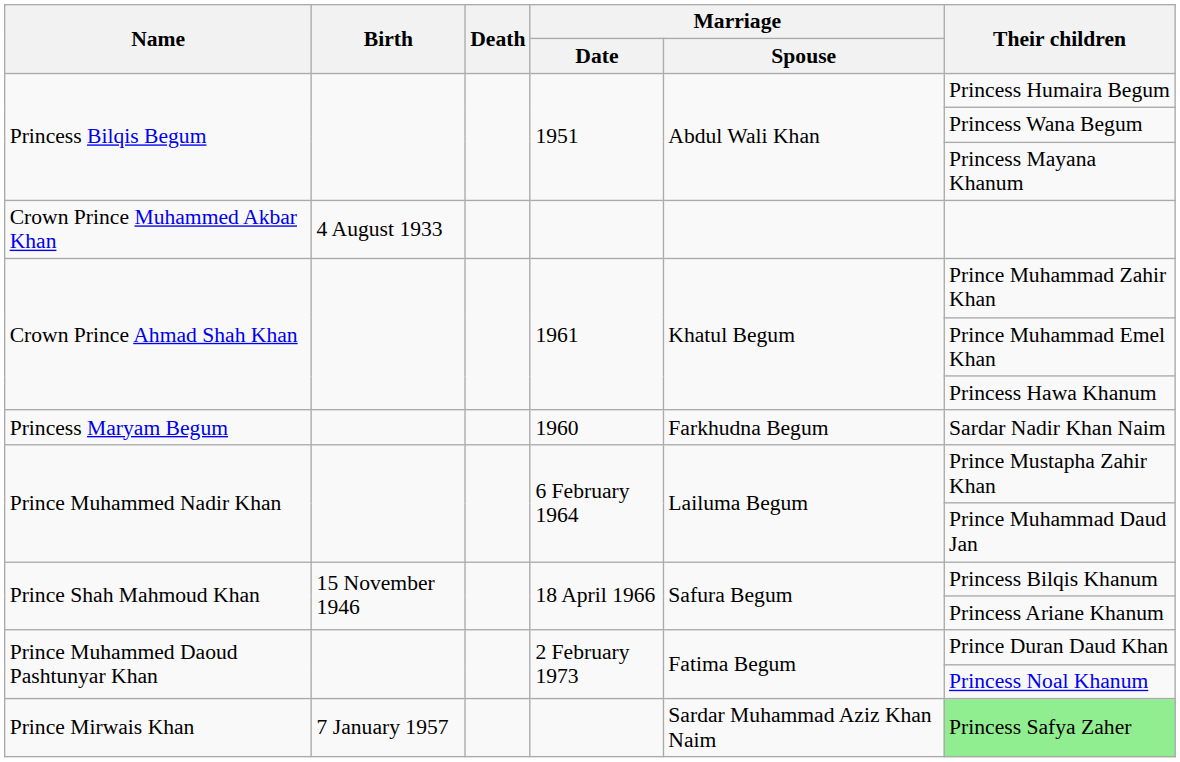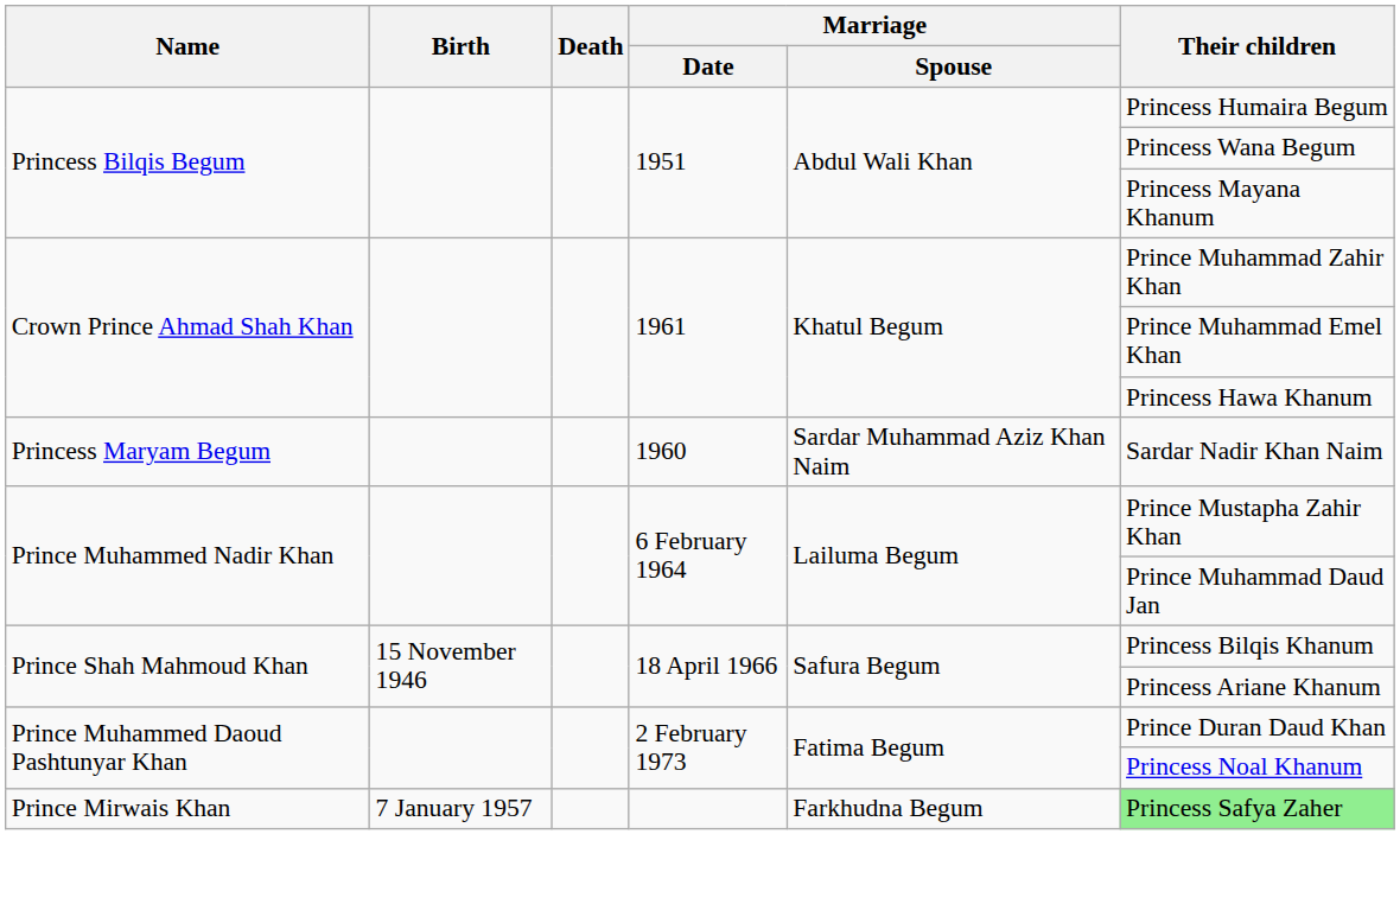 <table class="wikitable sortable">
 <tr>
 <th rowspan=2>Name</th>
 <th rowspan=2>Birth</th>
 <th rowspan=2>Death</th>
 <th colspan=2>Marriage</th>
 <th rowspan=2>Their children</th>
 </tr>
 <tr>
 <th>Date</th>
 <th>Spouse</th>
 </tr>
 <tr>
 <td rowspan=3>Princess <a href='#'>Bilqis Begum</a></td>
 <td rowspan=3></td>
 <td rowspan=3></td>
 <td rowspan=3>1951</td>
 <td rowspan=3>Abdul Wali Khan</td>
 <td>Princess Humaira Begum</td>
 </tr>
 <tr>
 <td>Princess Wana Begum</td>
 </tr>
 <tr>
 <td>Princess Mayana Khanum</td>
 </tr>
 <tr>
-<td>Crown Prince <a href='#'>Muhammed Akbar Khan</a></td>
-<td>4 August 1933</td>
-<td></td>
-<td></td>
-<td></td>
-<td></td>
-</tr>
-<tr>
 <td rowspan=3>Crown Prince <a href='#'>Ahmad Shah Khan</a></td>
 <td rowspan=3></td>
 <td rowspan=3></td>
 <td rowspan=3>1961</td>
 <td rowspan=3>Khatul Begum</td>
 <td>Prince Muhammad Zahir Khan</td>
 </tr>
 <tr>
 <td>Prince Muhammad Emel Khan</td>
 </tr>
 <tr>
 <td>Princess Hawa Khanum</td>
 </tr>
 <tr>
 <td>Princess <a href='#'>Maryam Begum</a></td>
 <td></td>
 <td></td>
 <td>1960</td>
-<td>Farkhudna Begum</td>
+<td>Sardar Muhammad Aziz Khan Naim</td>
 <td>Sardar Nadir Khan Naim</td>
 </tr>
 <tr>
 <td rowspan=2>Prince Muhammed Nadir Khan</td>
 <td rowspan=2></td>
 <td rowspan=2></td>
 <td rowspan=2>6 February 1964</td>
 <td rowspan=2>Lailuma Begum</td>
 <td>Prince Mustapha Zahir Khan</td>
 </tr>
 <tr>
 <td>Prince Muhammad Daud Jan</td>
 </tr>
 <tr>
 <td rowspan=2>Prince Shah Mahmoud Khan</td>
 <td rowspan=2>15 November 1946</td>
 <td rowspan=2></td>
 <td rowspan=2>18 April 1966</td>
 <td rowspan=2>Safura Begum</td>
 <td>Princess Bilqis Khanum</td>
 </tr>
 <tr>
 <td>Princess Ariane Khanum</td>
 </tr>
 <tr>
 <td rowspan=2>Prince Muhammed Daoud Pashtunyar Khan</td>
 <td rowspan=2></td>
 <td rowspan=2></td>
 <td rowspan=2>2 February 1973</td>
 <td rowspan=2>Fatima Begum</td>
 <td>Prince Duran Daud Khan</td>
 </tr>
 <tr>
 <td><a href='#'>Princess Noal Khanum</a></td>
 </tr>
 <tr>
 <td>Prince Mirwais Khan</td>
 <td rowspan="3">7 January 1957</td>
 <td rowspan="3"></td>
 <td></td>
-<td>Sardar Muhammad Aziz Khan Naim</td>
+<td>Farkhudna Begum</td>
 <td style="background: lightgreen;">Princess Safya Zaher</td>
 </tr>
 </table>
